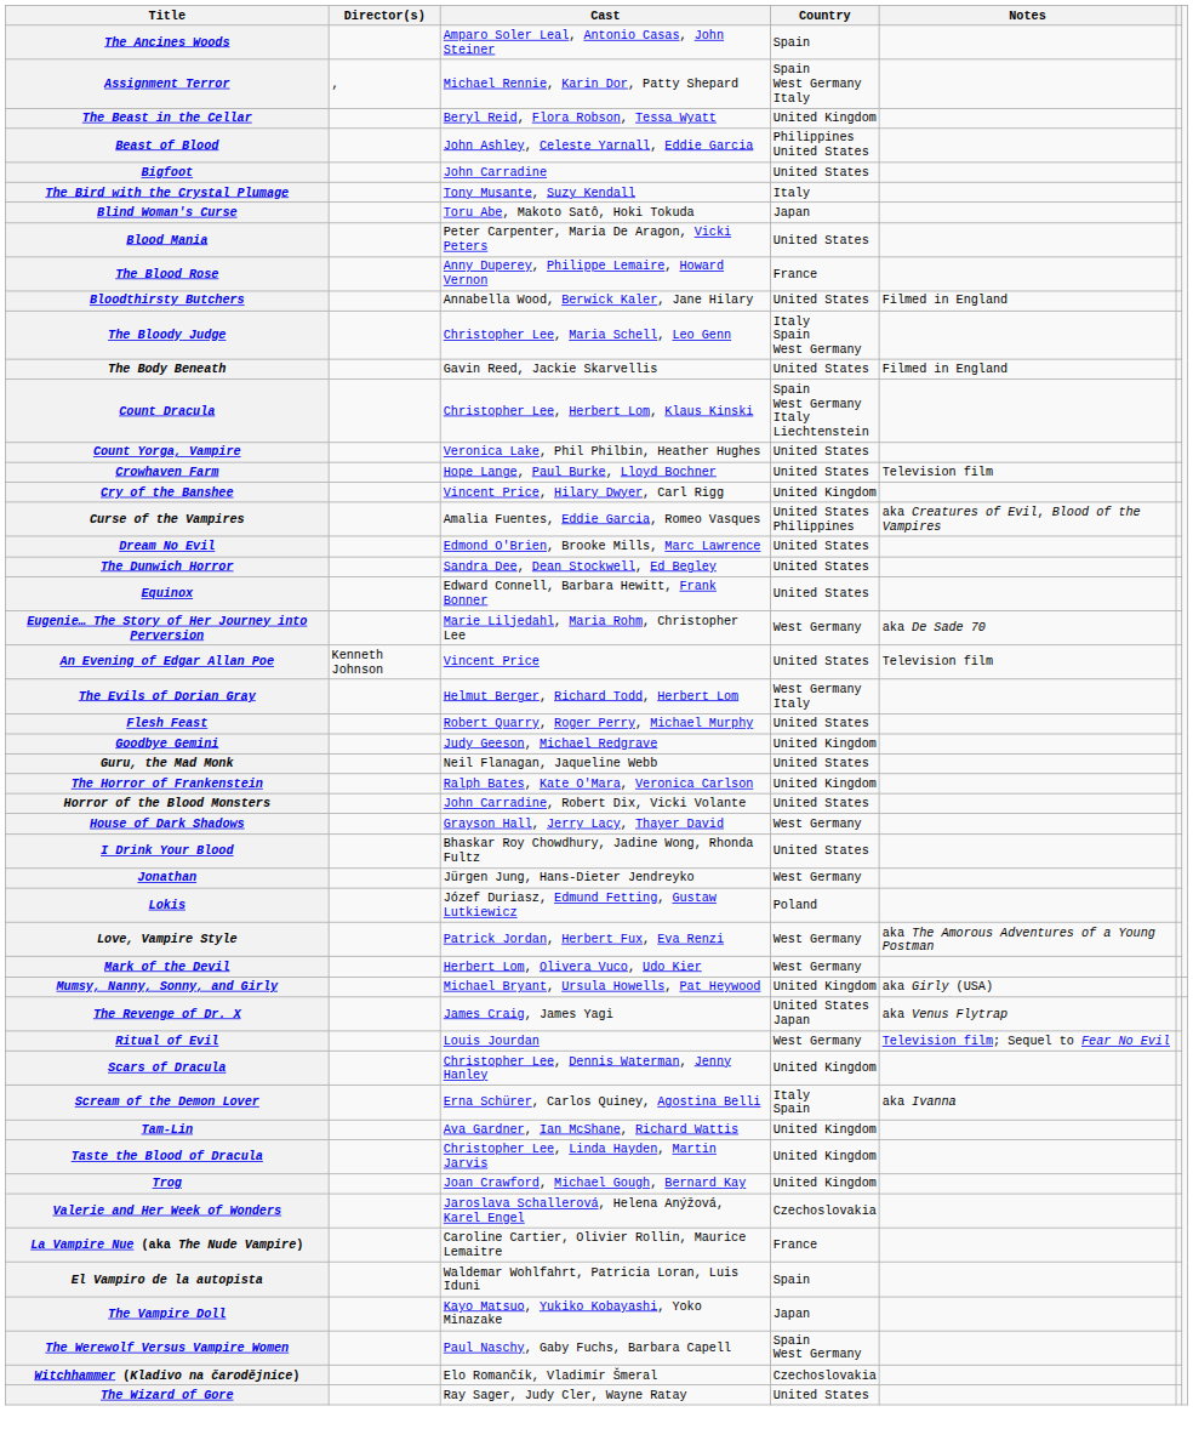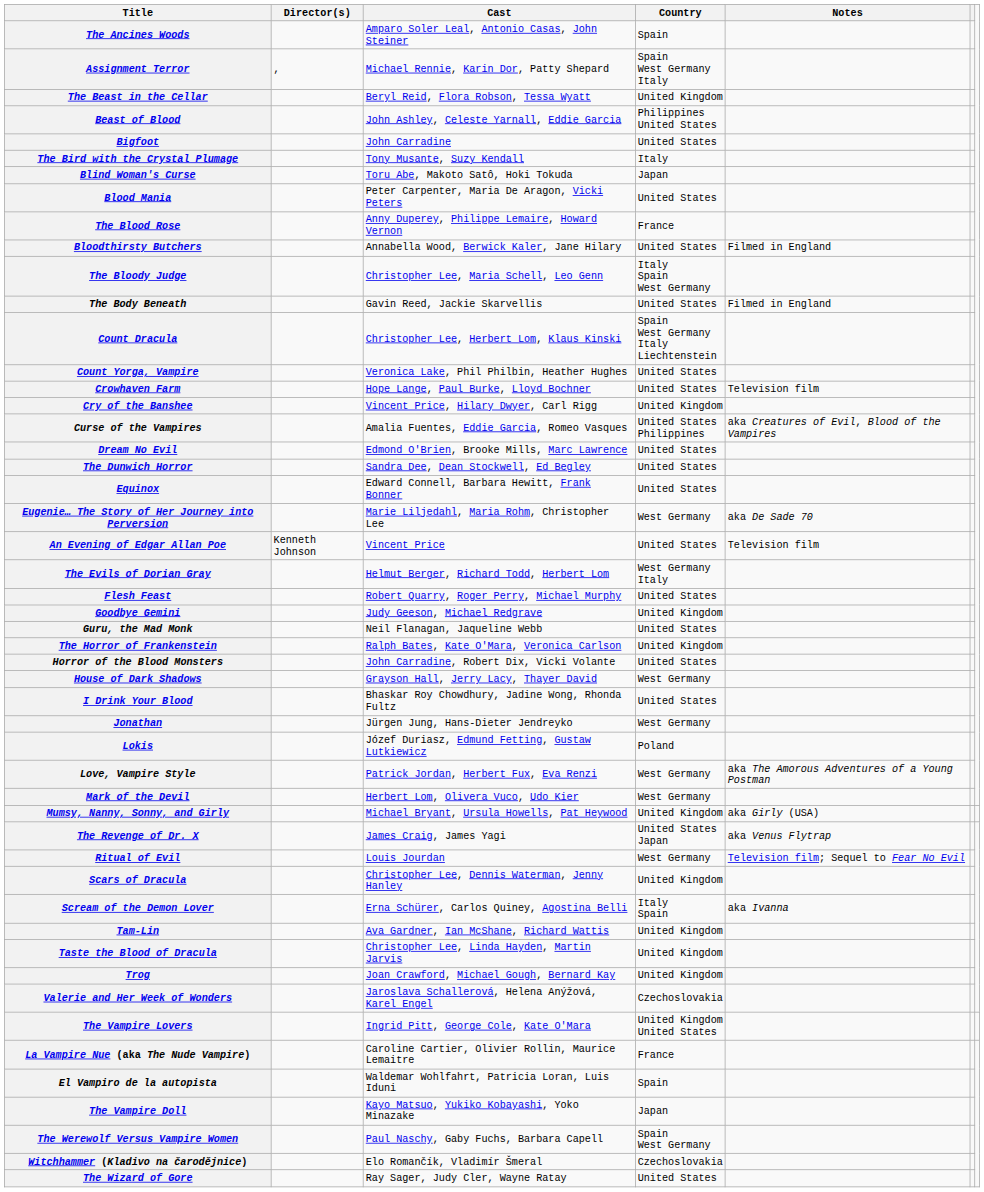 <table class="wikitable sortable">
 <tr>
 <th scope="col">Title</th>
 <th scope="col">Director(s)</th>
 <th scope="col" class="unsortable">Cast</th>
 <th scope="col">Country</th>
 <th scope="col" class="unsortable">Notes</th>
 <th scope="col" class="unsortable"></th>
 </tr>
 <tr>
 <th><em><a href='#'>The Ancines Woods</a></em></th>
 <td></td>
 <td><a href='#'>Amparo Soler Leal</a>, <a href='#'>Antonio Casas</a>, <a href='#'>John Steiner</a></td>
 <td>Spain</td>
 <td></td>
 <td style="text-align:center;"></td>
 </tr>
 <tr>
 <th><em><a href='#'>Assignment Terror</a></em></th>
 <td>, </td>
 <td><a href='#'>Michael Rennie</a>, <a href='#'>Karin Dor</a>, Patty Shepard</td>
 <td>Spain<br>West Germany<br>Italy</td>
 <td></td>
 <td style="text-align:center;"></td>
 </tr>
 <tr>
 <th><em><a href='#'>The Beast in the Cellar</a></em></th>
 <td></td>
 <td><a href='#'>Beryl Reid</a>, <a href='#'>Flora Robson</a>, <a href='#'>Tessa Wyatt</a></td>
 <td>United Kingdom</td>
 <td></td>
 <td style="text-align:center;"></td>
 </tr>
 <tr>
 <th><em><a href='#'>Beast of Blood</a></em></th>
 <td></td>
 <td><a href='#'>John Ashley</a>, <a href='#'>Celeste Yarnall</a>, <a href='#'>Eddie Garcia</a></td>
 <td>Philippines<br>United States</td>
 <td></td>
 <td style="text-align:center;"></td>
 </tr>
 <tr>
 <th><em><a href='#'>Bigfoot</a></em></th>
 <td></td>
 <td><a href='#'>John Carradine</a></td>
 <td>United States</td>
 <td></td>
 <td style="text-align:center;"></td>
 </tr>
 <tr>
 <th><em><a href='#'>The Bird with the Crystal Plumage</a></em></th>
 <td></td>
 <td><a href='#'>Tony Musante</a>, <a href='#'>Suzy Kendall</a></td>
 <td>Italy</td>
 <td></td>
 <td style="text-align:center;"></td>
 </tr>
 <tr>
 <th><em><a href='#'>Blind Woman's Curse</a></em></th>
 <td></td>
 <td><a href='#'>Toru Abe</a>, Makoto Satô, Hoki Tokuda</td>
 <td>Japan</td>
 <td></td>
 <td style="text-align:center;"></td>
 </tr>
 <tr>
 <th><em><a href='#'>Blood Mania</a></em></th>
 <td></td>
 <td>Peter Carpenter, Maria De Aragon, <a href='#'>Vicki Peters</a></td>
 <td>United States</td>
 <td></td>
 <td style="text-align:center;"></td>
 </tr>
 <tr>
 <th><em><a href='#'>The Blood Rose</a></em></th>
 <td></td>
 <td><a href='#'>Anny Duperey</a>, <a href='#'>Philippe Lemaire</a>, <a href='#'>Howard Vernon</a></td>
 <td>France</td>
 <td></td>
 <td style="text-align:center;"></td>
 </tr>
 <tr>
 <th><em><a href='#'>Bloodthirsty Butchers</a></em></th>
 <td></td>
 <td>Annabella Wood, <a href='#'>Berwick Kaler</a>, Jane Hilary</td>
 <td>United States</td>
 <td>Filmed in England</td>
 <td style="text-align:center;"></td>
 </tr>
 <tr>
 <th><em><a href='#'>The Bloody Judge</a></em></th>
 <td></td>
 <td><a href='#'>Christopher Lee</a>, <a href='#'>Maria Schell</a>, <a href='#'>Leo Genn</a></td>
 <td>Italy<br>Spain<br>West Germany</td>
 <td></td>
 <td style="text-align:center;"></td>
 </tr>
 <tr>
 <th><em>The Body Beneath</em></th>
 <td></td>
 <td>Gavin Reed, Jackie Skarvellis</td>
 <td>United States</td>
 <td>Filmed in England</td>
 <td style="text-align:center;"></td>
 </tr>
 <tr>
 <th><em><a href='#'>Count Dracula</a></em></th>
 <td></td>
 <td><a href='#'>Christopher Lee</a>, <a href='#'>Herbert Lom</a>, <a href='#'>Klaus Kinski</a></td>
 <td>Spain<br>West Germany<br>Italy<br>Liechtenstein</td>
 <td></td>
 <td style="text-align:center;"></td>
 </tr>
 <tr>
 <th><em><a href='#'>Count Yorga, Vampire</a></em></th>
 <td></td>
 <td><a href='#'>Veronica Lake</a>, Phil Philbin, Heather Hughes</td>
 <td>United States</td>
 <td></td>
 <td style="text-align:center;"></td>
 </tr>
 <tr>
 <th><em><a href='#'>Crowhaven Farm</a></em></th>
 <td></td>
 <td><a href='#'>Hope Lange</a>, <a href='#'>Paul Burke</a>, <a href='#'>Lloyd Bochner</a></td>
 <td>United States</td>
 <td>Television film</td>
 <td style="text-align:center;"></td>
 </tr>
 <tr>
 <th><em><a href='#'>Cry of the Banshee</a></em></th>
 <td></td>
 <td><a href='#'>Vincent Price</a>, <a href='#'>Hilary Dwyer</a>, Carl Rigg</td>
 <td>United Kingdom</td>
 <td></td>
 <td style="text-align:center;"></td>
 </tr>
 <tr>
 <th><em>Curse of the Vampires</em></th>
 <td></td>
 <td>Amalia Fuentes, <a href='#'>Eddie Garcia</a>, Romeo Vasques</td>
 <td>United States<br>Philippines</td>
 <td>aka <em>Creatures of Evil</em>, <em>Blood of the Vampires</em></td>
 <td style="text-align:center;"></td>
 </tr>
 <tr>
 <th><em><a href='#'>Dream No Evil</a></em></th>
 <td></td>
 <td><a href='#'>Edmond O'Brien</a>, Brooke Mills, <a href='#'>Marc Lawrence</a></td>
 <td>United States</td>
 <td></td>
 <td style="text-align:center;"></td>
 </tr>
 <tr>
 <th><em><a href='#'>The Dunwich Horror</a></em></th>
 <td></td>
 <td><a href='#'>Sandra Dee</a>, <a href='#'>Dean Stockwell</a>, <a href='#'>Ed Begley</a></td>
 <td>United States</td>
 <td></td>
 <td style="text-align:center;"></td>
 </tr>
 <tr>
 <th><em><a href='#'>Equinox</a></em></th>
 <td></td>
 <td>Edward Connell, Barbara Hewitt, <a href='#'>Frank Bonner</a></td>
 <td>United States</td>
 <td></td>
 <td style="text-align:center;"></td>
 </tr>
 <tr>
 <th><em><a href='#'>Eugenie… The Story of Her Journey into Perversion</a></em></th>
 <td></td>
 <td><a href='#'>Marie Liljedahl</a>, <a href='#'>Maria Rohm</a>, Christopher Lee</td>
 <td>West Germany</td>
 <td>aka <em>De Sade 70</em></td>
 <td style="text-align:center;"></td>
 </tr>
 <tr>
 <th><em><a href='#'>An Evening of Edgar Allan Poe</a></em></th>
 <td>Kenneth Johnson</td>
 <td><a href='#'>Vincent Price</a></td>
 <td>United States</td>
 <td>Television film</td>
 <td style="text-align:center;"></td>
 </tr>
 <tr>
 <th><em><a href='#'>The Evils of Dorian Gray</a></em></th>
 <td></td>
 <td><a href='#'>Helmut Berger</a>, <a href='#'>Richard Todd</a>, <a href='#'>Herbert Lom</a></td>
 <td>West Germany<br>Italy</td>
 <td></td>
 <td style="text-align:center;"></td>
 </tr>
 <tr>
 <th><em><a href='#'>Flesh Feast</a></em></th>
 <td></td>
 <td><a href='#'>Robert Quarry</a>, <a href='#'>Roger Perry</a>, <a href='#'>Michael Murphy</a></td>
 <td>United States</td>
 <td></td>
 <td style="text-align:center;"></td>
 </tr>
 <tr>
 <th><em><a href='#'>Goodbye Gemini</a></em></th>
 <td></td>
 <td><a href='#'>Judy Geeson</a>, <a href='#'>Michael Redgrave</a></td>
 <td>United Kingdom</td>
 <td></td>
 <td style="text-align:center;"></td>
 </tr>
 <tr>
 <th><em>Guru, the Mad Monk</em></th>
 <td></td>
 <td>Neil Flanagan, Jaqueline Webb</td>
 <td>United States</td>
 <td></td>
 <td style="text-align:center;"></td>
 </tr>
 <tr>
 <th><em><a href='#'>The Horror of Frankenstein</a></em></th>
 <td></td>
 <td><a href='#'>Ralph Bates</a>, <a href='#'>Kate O'Mara</a>, <a href='#'>Veronica Carlson</a></td>
 <td>United Kingdom</td>
 <td></td>
 <td style="text-align:center;"></td>
 </tr>
 <tr>
 <th><em>Horror of the Blood Monsters</em></th>
 <td></td>
 <td><a href='#'>John Carradine</a>, Robert Dix, Vicki Volante</td>
 <td>United States</td>
 <td></td>
 <td style="text-align:center;"></td>
 </tr>
 <tr>
 <th><em><a href='#'>House of Dark Shadows</a></em></th>
 <td></td>
 <td><a href='#'>Grayson Hall</a>, <a href='#'>Jerry Lacy</a>, <a href='#'>Thayer David</a></td>
 <td>West Germany</td>
 <td></td>
 <td style="text-align:center;"></td>
 </tr>
 <tr>
 <th><em><a href='#'>I Drink Your Blood</a></em></th>
 <td></td>
 <td>Bhaskar Roy Chowdhury, Jadine Wong, Rhonda Fultz</td>
 <td>United States</td>
 <td></td>
 <td style="text-align:center;"></td>
 </tr>
 <tr>
 <th><em><a href='#'>Jonathan</a></em></th>
 <td></td>
 <td>Jürgen Jung, Hans-Dieter Jendreyko</td>
 <td>West Germany</td>
 <td></td>
 <td style="text-align:center;"></td>
 </tr>
 <tr>
 <th><em><a href='#'>Lokis</a></em></th>
 <td></td>
 <td>Józef Duriasz, <a href='#'>Edmund Fetting</a>, <a href='#'>Gustaw Lutkiewicz</a></td>
 <td>Poland</td>
 <td></td>
 <td style="text-align:center;"></td>
 </tr>
 <tr>
 <th><em>Love, Vampire Style</em></th>
 <td></td>
 <td><a href='#'>Patrick Jordan</a>, <a href='#'>Herbert Fux</a>, <a href='#'>Eva Renzi</a></td>
 <td>West Germany</td>
 <td>aka <em>The Amorous Adventures of a Young Postman</em></td>
 <td style="text-align:center;"></td>
 </tr>
 <tr>
 <th><em><a href='#'>Mark of the Devil</a></em></th>
 <td></td>
 <td><a href='#'>Herbert Lom</a>, <a href='#'>Olivera Vuco</a>, <a href='#'>Udo Kier</a></td>
 <td>West Germany</td>
 <td></td>
 <td style="text-align:center;"></td>
 </tr>
 <tr>
 <th><em><a href='#'>Mumsy, Nanny, Sonny, and Girly</a></em></th>
 <td></td>
 <td><a href='#'>Michael Bryant</a>, <a href='#'>Ursula Howells</a>, <a href='#'>Pat Heywood</a></td>
 <td>United Kingdom</td>
 <td>aka <em>Girly</em> (USA)</td>
 <td></td>
 <td style="text-align:center;"></td>
 </tr>
 <tr>
 <th><em><a href='#'>The Revenge of Dr. X</a></em></th>
 <td></td>
 <td><a href='#'>James Craig</a>, James Yagi</td>
 <td>United States<br>Japan</td>
 <td>aka <em>Venus Flytrap</em></td>
 <td style="text-align:center;"></td>
 </tr>
 <tr>
 <th><em><a href='#'>Ritual of Evil</a></em></th>
 <td></td>
 <td><a href='#'>Louis Jourdan</a></td>
 <td>West Germany</td>
 <td><a href='#'>Television film</a>; Sequel to <em><a href='#'>Fear No Evil</a></em></td>
 <td style="text-align:center;"></td>
 </tr>
 <tr>
 <th><em><a href='#'>Scars of Dracula</a></em></th>
 <td></td>
 <td><a href='#'>Christopher Lee</a>, <a href='#'>Dennis Waterman</a>, <a href='#'>Jenny Hanley</a></td>
 <td>United Kingdom</td>
 <td></td>
 <td style="text-align:center;"></td>
 </tr>
 <tr>
 <th><em><a href='#'>Scream of the Demon Lover</a></em></th>
 <td></td>
 <td><a href='#'>Erna Schürer</a>, Carlos Quiney, <a href='#'>Agostina Belli</a></td>
 <td>Italy<br>Spain</td>
 <td>aka <em>Ivanna</em></td>
 <td style="text-align:center;"></td>
 </tr>
 <tr>
 <th><em><a href='#'>Tam-Lin</a></em></th>
 <td></td>
 <td><a href='#'>Ava Gardner</a>, <a href='#'>Ian McShane</a>, <a href='#'>Richard Wattis</a></td>
 <td>United Kingdom</td>
 <td></td>
 <td style="text-align:center;"></td>
 </tr>
 <tr>
 <th><em><a href='#'>Taste the Blood of Dracula</a></em></th>
 <td></td>
 <td><a href='#'>Christopher Lee</a>, <a href='#'>Linda Hayden</a>, <a href='#'>Martin Jarvis</a></td>
 <td>United Kingdom</td>
 <td></td>
 <td style="text-align:center;"></td>
 </tr>
 <tr>
 <th><em><a href='#'>Trog</a></em></th>
 <td></td>
 <td><a href='#'>Joan Crawford</a>, <a href='#'>Michael Gough</a>, <a href='#'>Bernard Kay</a></td>
 <td>United Kingdom</td>
 <td></td>
 <td style="text-align:center;"></td>
 </tr>
 <tr>
 <th><em><a href='#'>Valerie and Her Week of Wonders</a></em></th>
 <td></td>
 <td><a href='#'>Jaroslava Schallerová</a>, Helena Anýžová, <a href='#'>Karel Engel</a></td>
 <td>Czechoslovakia</td>
 <td></td>
 <td style="text-align:center;"></td>
 </tr>
 <tr>
+<th><em><a href='#'>The Vampire Lovers</a></em></th>
+<td></td>
+<td><a href='#'>Ingrid Pitt</a>, <a href='#'>George Cole</a>, <a href='#'>Kate O'Mara</a></td>
+<td>United Kingdom<br>United States</td>
+<td></td>
+<td style="text-align:center;"></td>
+<td></td>
+</tr>
+<tr>
 <th><em><a href='#'>La Vampire Nue</a></em> (aka <em>The Nude Vampire</em>)</th>
 <td></td>
 <td>Caroline Cartier, Olivier Rollin, Maurice Lemaitre</td>
 <td>France</td>
 <td></td>
 <td style="text-align:center;"></td>
 </tr>
 <tr>
 <th><em>El Vampiro de la autopista</em></th>
 <td></td>
 <td>Waldemar Wohlfahrt, Patricia Loran, Luis Iduni</td>
 <td>Spain</td>
 <td></td>
 <td style="text-align:center;"></td>
 </tr>
 <tr>
 <th><em><a href='#'>The Vampire Doll</a></em></th>
 <td></td>
 <td><a href='#'>Kayo Matsuo</a>, <a href='#'>Yukiko Kobayashi</a>, Yoko Minazake</td>
 <td>Japan</td>
 <td></td>
 <td style="text-align:center;"></td>
 </tr>
 <tr>
 <th><em><a href='#'>The Werewolf Versus Vampire Women</a></em></th>
 <td></td>
 <td><a href='#'>Paul Naschy</a>, Gaby Fuchs, Barbara Capell</td>
 <td>Spain<br>West Germany</td>
 <td></td>
 <td style="text-align:center;"></td>
 </tr>
 <tr>
 <th><em><a href='#'>Witchhammer</a></em> (<em>Kladivo na čarodějnice</em>)</th>
 <td></td>
 <td>Elo Romančík, Vladimír Šmeral</td>
 <td>Czechoslovakia</td>
 <td></td>
 <td style="text-align:center;"></td>
 </tr>
 <tr>
 <th><em><a href='#'>The Wizard of Gore</a></em></th>
 <td></td>
 <td>Ray Sager, Judy Cler, Wayne Ratay</td>
 <td>United States</td>
 <td></td>
 <td style="text-align:center;"></td>
 </tr>
 </table>
